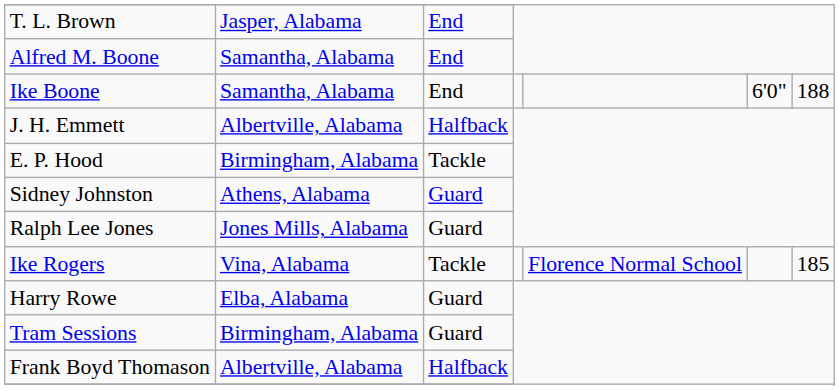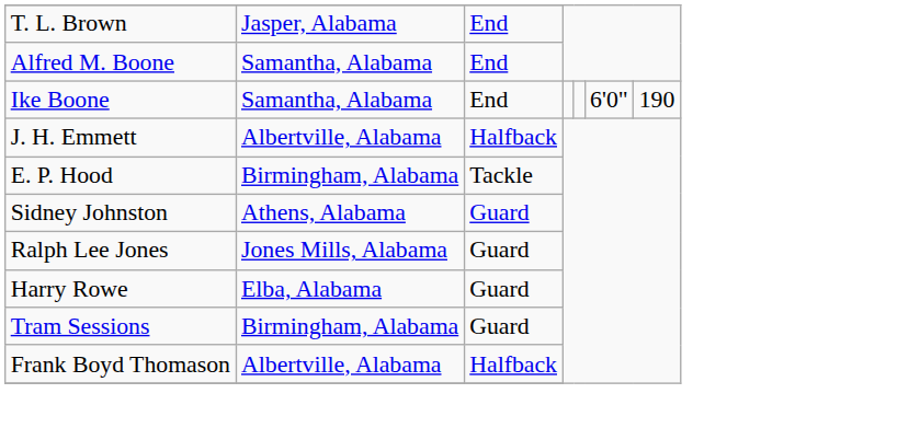 <table class="wikitable">
 <tr>
 </tr>
 <tr>
 <td>T. L. Brown</td>
 <td><a href='#'>Jasper, Alabama</a></td>
 <td><a href='#'>End</a></td>
 </tr>
 <tr>
 <td><a href='#'>Alfred M. Boone</a></td>
 <td><a href='#'>Samantha, Alabama</a></td>
 <td><a href='#'>End</a></td>
 </tr>
 <tr>
 <td><a href='#'>Ike Boone</a></td>
 <td><a href='#'>Samantha, Alabama</a></td>
 <td>End</td>
 <td></td>
 <td></td>
 <td>6'0"</td>
-<td>188</td>
+<td>190</td>
 </tr>
 <tr>
 <td>J. H. Emmett</td>
 <td><a href='#'>Albertville, Alabama</a></td>
 <td><a href='#'>Halfback</a></td>
 </tr>
 <tr>
 <td>E. P. Hood</td>
 <td><a href='#'>Birmingham, Alabama</a></td>
 <td>Tackle</td>
 </tr>
 <tr>
 <td>Sidney Johnston</td>
 <td><a href='#'>Athens, Alabama</a></td>
 <td><a href='#'>Guard</a></td>
 </tr>
 <tr>
 <td>Ralph Lee Jones</td>
 <td><a href='#'>Jones Mills, Alabama</a></td>
 <td>Guard</td>
 </tr>
 <tr>
-<td><a href='#'>Ike Rogers</a></td>
-<td><a href='#'>Vina, Alabama</a></td>
-<td>Tackle</td>
-<td></td>
-<td><a href='#'>Florence Normal School</a></td>
-<td></td>
-<td>185</td>
-</tr>
-<tr>
 <td>Harry Rowe</td>
 <td><a href='#'>Elba, Alabama</a></td>
 <td>Guard</td>
 </tr>
 <tr>
 <td><a href='#'>Tram Sessions</a></td>
 <td><a href='#'>Birmingham, Alabama</a></td>
 <td>Guard</td>
 </tr>
 <tr>
 <td>Frank Boyd Thomason</td>
 <td><a href='#'>Albertville, Alabama</a></td>
 <td><a href='#'>Halfback</a></td>
 </tr>
 <tr>
 </tr>
 </table>
